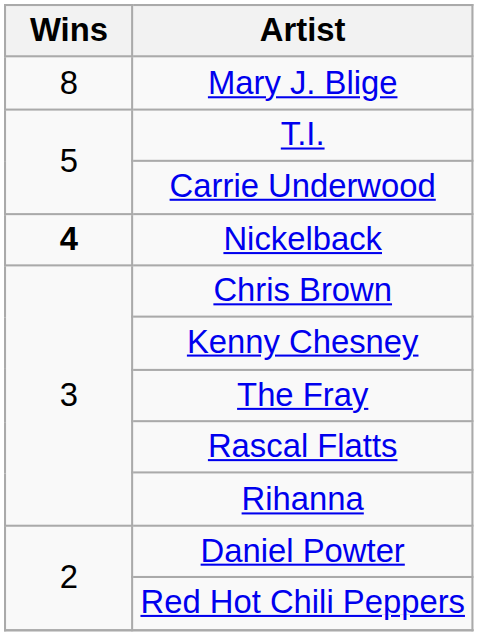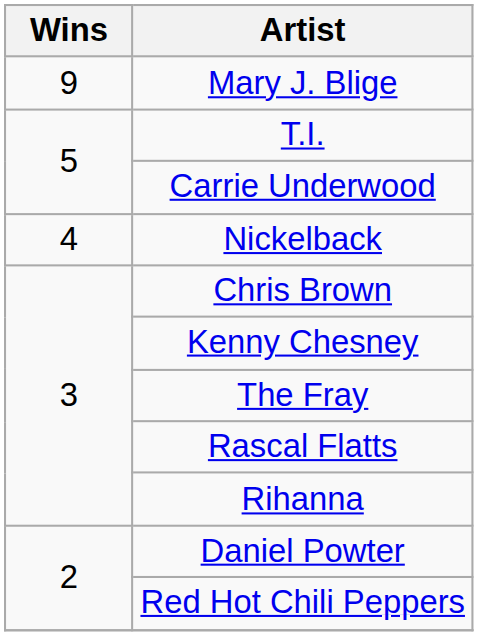 <table class="wikitable" rowspan="2" style="text-align:center;">
 <tr>
 <th scope="col" style="width:55px;">Wins</th>
 <th scope="col" style="text-align:center;">Artist</th>
 </tr>
 <tr>
-<td style="text-align:center">8</td>
+<td style="text-align:center">9</td>
 <td><a href='#'>Mary J. Blige</a></td>
 </tr>
 <tr>
 <td rowspan="2" style="text-align:center">5</td>
 <td><a href='#'>T.I.</a></td>
 </tr>
 <tr>
 <td><a href='#'>Carrie Underwood</a></td>
 </tr>
 <tr>
-<td style="text-align:center"><strong>4</strong></td>
+<td style="text-align:center">4</td>
 <td><a href='#'>Nickelback</a></td>
 </tr>
 <tr>
 <td rowspan="5" style="text-align:center">3</td>
 <td><a href='#'>Chris Brown</a></td>
 </tr>
 <tr>
 <td><a href='#'>Kenny Chesney</a></td>
 </tr>
 <tr>
 <td><a href='#'>The Fray</a></td>
 </tr>
 <tr>
 <td><a href='#'>Rascal Flatts</a></td>
 </tr>
 <tr>
 <td><a href='#'>Rihanna</a></td>
 </tr>
 <tr>
 <td rowspan="2" style="text-align:center">2</td>
 <td><a href='#'>Daniel Powter</a></td>
 </tr>
 <tr>
 <td><a href='#'>Red Hot Chili Peppers</a></td>
 </tr>
 <tr>
 </tr>
 </table>
